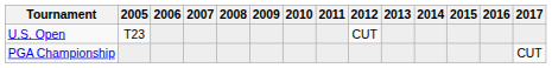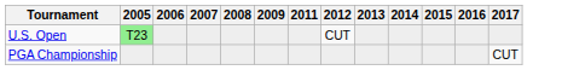 <table class="wikitable" style="font-size:95%;text-align:center;">
 <tr>
 <th>Tournament</th>
 <th>2005</th>
 <th>2006</th>
 <th>2007</th>
 <th>2008</th>
 <th>2009</th>
-<th>2010</th>
 <th>2011</th>
 <th>2012</th>
 <th>2013</th>
 <th>2014</th>
 <th>2015</th>
 <th>2016</th>
 <th>2017</th>
 </tr>
 <tr>
 <td align=left><a href='#'>U.S. Open</a></td>
-<td>T23</td>
-<td style="background:#eeeeee;"></td>
+<td style="background: lightgreen;">T23</td>
 <td style="background:#eeeeee;"></td>
 <td style="background:#eeeeee;"></td>
 <td style="background:#eeeeee;"></td>
 <td style="background:#eeeeee;"></td>
 <td style="background:#eeeeee;"></td>
 <td>CUT</td>
 <td style="background:#eeeeee;"></td>
 <td style="background:#eeeeee;"></td>
 <td style="background:#eeeeee;"></td>
 <td style="background:#eeeeee;"></td>
 <td style="background:#eeeeee;"></td>
 </tr>
 <tr>
 <td align=left><a href='#'>PGA Championship</a></td>
 <td style="background:#eeeeee;"></td>
 <td style="background:#eeeeee;"></td>
 <td style="background:#eeeeee;"></td>
 <td style="background:#eeeeee;"></td>
 <td style="background:#eeeeee;"></td>
 <td style="background:#eeeeee;"></td>
 <td style="background:#eeeeee;"></td>
 <td style="background:#eeeeee;"></td>
 <td style="background:#eeeeee;"></td>
 <td style="background:#eeeeee;"></td>
 <td style="background:#eeeeee;"></td>
-<td style="background:#eeeeee;"></td>
 <td>CUT</td>
 </tr>
 </table>
